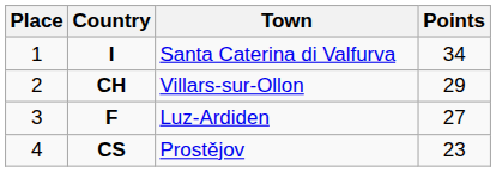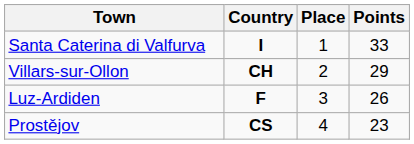 <table class="wikitable" style="text-align;">
 <tr>
+<th width="200">Town</th>
+<th width="25">Country</th>
 <th width="25">Place</th>
-<th width="25">Country</th>
-<th width="200">Town</th>
 <th width="25">Points</th>
 </tr>
 <tr>
+<td align="left"><a href='#'>Santa Caterina di Valfurva</a></td>
+<td align="center"><strong>I</strong></td>
 <td align="center">1</td>
-<td align="center"><strong>I</strong></td>
-<td align="left"><a href='#'>Santa Caterina di Valfurva</a></td>
-<td align="center">34</td>
+<td align="center">33</td>
 </tr>
 <tr>
+<td align="left"><a href='#'>Villars-sur-Ollon</a></td>
+<td align="center"><strong>CH</strong></td>
 <td align="center">2</td>
-<td align="center"><strong>CH</strong></td>
-<td align="left"><a href='#'>Villars-sur-Ollon</a></td>
 <td align="center">29</td>
 </tr>
 <tr>
+<td align="left"><a href='#'>Luz-Ardiden</a></td>
+<td align="center"><strong>F</strong></td>
 <td align="center">3</td>
-<td align="center"><strong>F</strong></td>
-<td align="left"><a href='#'>Luz-Ardiden</a></td>
-<td align="center">27</td>
+<td align="center">26</td>
 </tr>
 <tr>
+<td align="left"><a href='#'>Prostějov</a></td>
+<td align="center"><strong>CS</strong></td>
 <td align="center">4</td>
-<td align="center"><strong>CS</strong></td>
-<td align="left"><a href='#'>Prostějov</a></td>
 <td align="center">23</td>
 </tr>
 </table>
